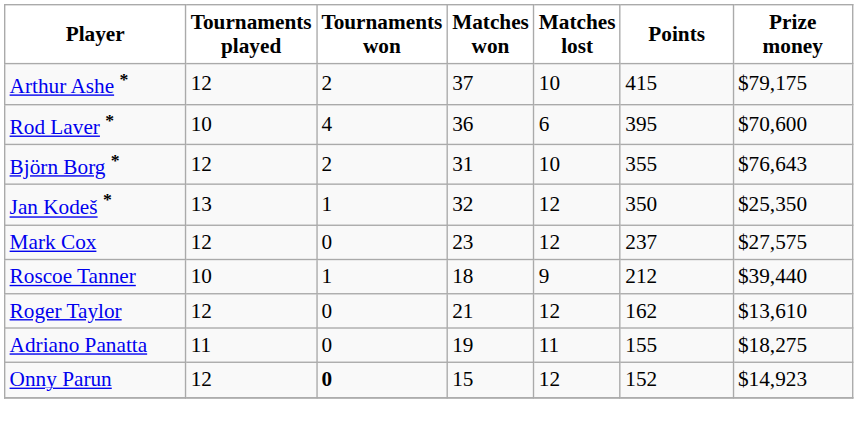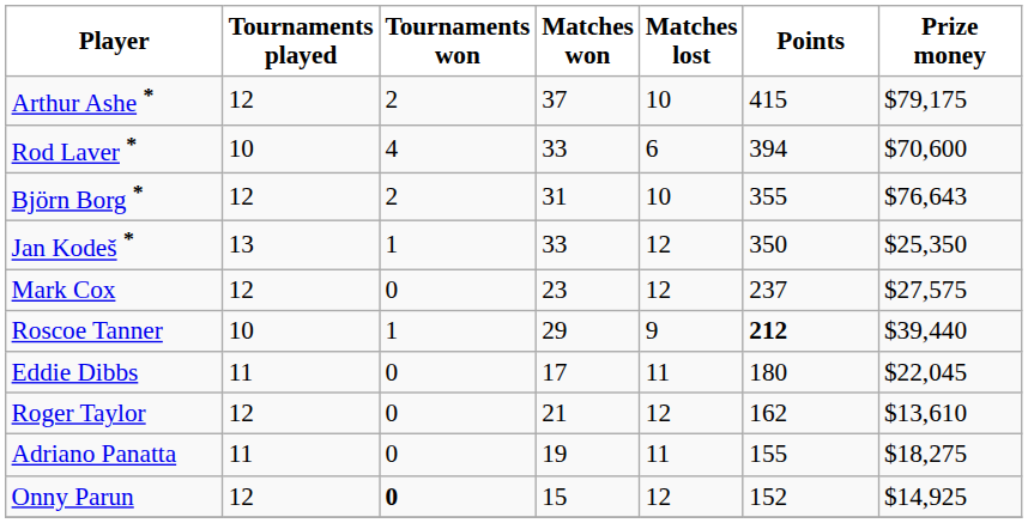 <table class="sortable wikitable" style=font-size:97%>
 <tr>
 <th width=125 style="background:#FFFFFF">Player</th>
 <th width=70 style="background:#FFFFFF">Tournaments played</th>
 <th width=70 style="background:#FFFFFF">Tournaments won</th>
 <th width=35 style="background:#FFFFFF">Matches won</th>
 <th width=35 style="background:#FFFFFF">Matches lost</th>
 <th width=75 style="background:#FFFFFF">Points</th>
 <th width=80 style="background:#FFFFFF">Prize money</th>
 </tr>
 <tr>
 <td> <a href='#'>Arthur Ashe</a> <sup><strong>*</strong></sup></td>
 <td>12</td>
 <td>2</td>
 <td>37</td>
 <td>10</td>
 <td>415</td>
 <td>$79,175</td>
 </tr>
 <tr>
 <td> <a href='#'>Rod Laver</a> <sup><strong>*</strong></sup></td>
 <td>10</td>
 <td>4</td>
-<td>36</td>
+<td>33</td>
 <td>6</td>
-<td>395</td>
+<td>394</td>
 <td>$70,600</td>
 </tr>
 <tr>
 <td> <a href='#'>Björn Borg</a> <sup><strong>*</strong></sup></td>
 <td>12</td>
 <td>2</td>
 <td>31</td>
 <td>10</td>
 <td>355</td>
 <td>$76,643</td>
 </tr>
 <tr>
 <td> <a href='#'>Jan Kodeš</a> <sup><strong>*</strong></sup></td>
 <td>13</td>
 <td>1</td>
-<td>32</td>
+<td>33</td>
 <td>12</td>
 <td>350</td>
 <td>$25,350</td>
 </tr>
 <tr>
 <td> <a href='#'>Mark Cox</a></td>
 <td>12</td>
 <td>0</td>
 <td>23</td>
 <td>12</td>
 <td>237</td>
 <td>$27,575</td>
 </tr>
 <tr>
 <td> <a href='#'>Roscoe Tanner</a></td>
 <td>10</td>
 <td>1</td>
-<td>18</td>
+<td>29</td>
 <td>9</td>
-<td>212</td>
+<td><strong>212</strong></td>
 <td>$39,440</td>
+</tr>
+<tr>
+<td> <a href='#'>Eddie Dibbs</a></td>
+<td>11</td>
+<td>0</td>
+<td>17</td>
+<td>11</td>
+<td>180</td>
+<td>$22,045</td>
 </tr>
 <tr>
 <td> <a href='#'>Roger Taylor</a></td>
 <td>12</td>
 <td>0</td>
 <td>21</td>
 <td>12</td>
 <td>162</td>
 <td>$13,610</td>
 </tr>
 <tr>
 <td> <a href='#'>Adriano Panatta</a></td>
 <td>11</td>
 <td>0</td>
 <td>19</td>
 <td>11</td>
 <td>155</td>
 <td>$18,275</td>
 </tr>
 <tr>
 <td> <a href='#'>Onny Parun</a></td>
 <td>12</td>
 <td><strong>0</strong></td>
 <td>15</td>
 <td>12</td>
 <td>152</td>
-<td>$14,923</td>
+<td>$14,925</td>
 </tr>
 <tr>
 </tr>
 </table>
